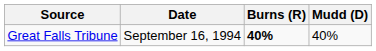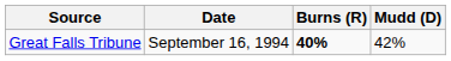 <table class="wikitable">
 <tr>
 <th>Source</th>
 <th>Date</th>
 <th>Burns (R)</th>
 <th>Mudd (D)</th>
 </tr>
 <tr>
 <td><a href='#'>Great Falls Tribune</a></td>
 <td>September 16, 1994</td>
 <td><strong>40%</strong></td>
-<td>40%</td>
+<td>42%</td>
 </tr>
 </table>
